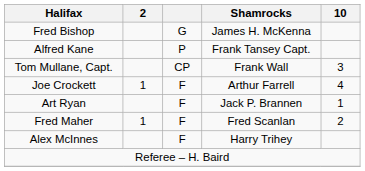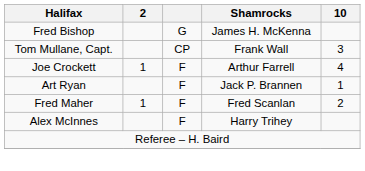 <table class="wikitable" style="text-align:center;">
 <tr>
 <th style="width:10em">Halifax</th>
 <th style="width:3em">2</th>
 <th style="width:3em"></th>
 <th style="width:10em">Shamrocks</th>
 <th style="width:3em">10</th>
 </tr>
 <tr>
 <td>Fred Bishop</td>
 <td></td>
 <td>G</td>
 <td>James H. McKenna</td>
-<td></td>
-</tr>
-<tr>
-<td>Alfred Kane</td>
-<td></td>
-<td>P</td>
-<td>Frank Tansey Capt.</td>
 <td></td>
 </tr>
 <tr>
 <td>Tom Mullane, Capt.</td>
 <td></td>
 <td>CP</td>
 <td>Frank Wall</td>
 <td>3</td>
 </tr>
 <tr>
 <td>Joe Crockett</td>
 <td>1</td>
 <td>F</td>
 <td>Arthur Farrell</td>
 <td>4</td>
 </tr>
 <tr>
 <td>Art Ryan</td>
 <td></td>
 <td>F</td>
 <td>Jack P. Brannen</td>
 <td>1</td>
 </tr>
 <tr>
 <td>Fred Maher</td>
 <td>1</td>
 <td>F</td>
 <td>Fred Scanlan</td>
 <td>2</td>
 </tr>
 <tr>
 <td>Alex McInnes</td>
 <td></td>
 <td>F</td>
 <td>Harry Trihey</td>
 <td></td>
 </tr>
 <tr>
 <td colspan=5 align=center>Referee – H. Baird</td>
 </tr>
 <tr>
 </tr>
 </table>
